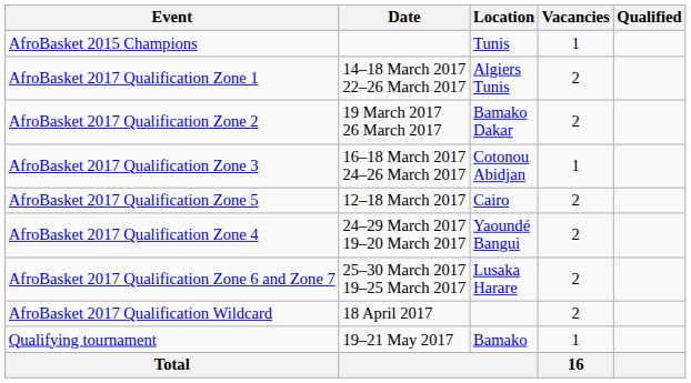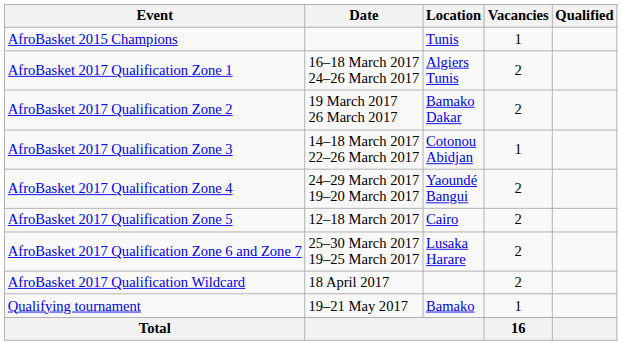 <table class="wikitable">
 <tr>
 <th>Event</th>
 <th>Date</th>
 <th>Location</th>
 <th>Vacancies</th>
 <th>Qualified</th>
 </tr>
 <tr>
 <td><a href='#'>AfroBasket 2015 Champions</a></td>
 <td></td>
 <td> <a href='#'>Tunis</a></td>
 <td align=center>1</td>
 <td></td>
 </tr>
 <tr>
 <td><a href='#'>AfroBasket 2017 Qualification Zone 1</a></td>
-<td>14–18 March 2017<br>22–26 March 2017</td>
+<td>16–18 March 2017<br>24–26 March 2017</td>
 <td> <a href='#'>Algiers</a><br> <a href='#'>Tunis</a></td>
 <td align=center>2</td>
 <td><br></td>
 </tr>
 <tr>
 <td><a href='#'>AfroBasket 2017 Qualification Zone 2</a></td>
 <td>19 March 2017<br>26 March 2017</td>
 <td> <a href='#'>Bamako</a><br> <a href='#'>Dakar</a></td>
 <td align=center>2</td>
 <td><br></td>
 </tr>
 <tr>
 <td><a href='#'>AfroBasket 2017 Qualification Zone 3</a></td>
-<td>16–18 March 2017<br>24–26 March 2017</td>
+<td>14–18 March 2017<br>22–26 March 2017</td>
 <td> <a href='#'>Cotonou</a><br> <a href='#'>Abidjan</a></td>
 <td align=center>1</td>
 <td></td>
 </tr>
 <tr>
-<td><a href='#'>AfroBasket 2017 Qualification Zone 5</a></td>
-<td>12–18 March 2017</td>
-<td> <a href='#'>Cairo</a></td>
+<td><a href='#'>AfroBasket 2017 Qualification Zone 4</a></td>
+<td>24–29 March 2017<br>19–20 March 2017</td>
+<td> <a href='#'>Yaoundé</a><br> <a href='#'>Bangui</a></td>
 <td align=center>2</td>
 <td><br></td>
 </tr>
 <tr>
-<td><a href='#'>AfroBasket 2017 Qualification Zone 4</a></td>
-<td>24–29 March 2017<br>19–20 March 2017</td>
-<td> <a href='#'>Yaoundé</a><br> <a href='#'>Bangui</a></td>
+<td><a href='#'>AfroBasket 2017 Qualification Zone 5</a></td>
+<td>12–18 March 2017</td>
+<td> <a href='#'>Cairo</a></td>
 <td align=center>2</td>
 <td><br></td>
 </tr>
 <tr>
 <td><a href='#'>AfroBasket 2017 Qualification Zone 6 and Zone 7</a></td>
 <td>25–30 March 2017<br>19–25 March 2017</td>
 <td> <a href='#'>Lusaka</a><br> <a href='#'>Harare</a></td>
 <td align=center>2</td>
 <td><br><br></td>
 </tr>
 <tr>
 <td><a href='#'>AfroBasket 2017 Qualification Wildcard</a></td>
 <td>18 April 2017</td>
 <td></td>
 <td align=center>2</td>
 <td><br></td>
 </tr>
 <tr>
 <td><a href='#'>Qualifying tournament</a></td>
 <td>19–21 May 2017</td>
 <td> <a href='#'>Bamako</a></td>
 <td align=center>1</td>
 <td></td>
 </tr>
 <tr>
 <th>Total</th>
 <th colspan="2"></th>
 <th>16</th>
 <th></th>
 </tr>
 </table>
